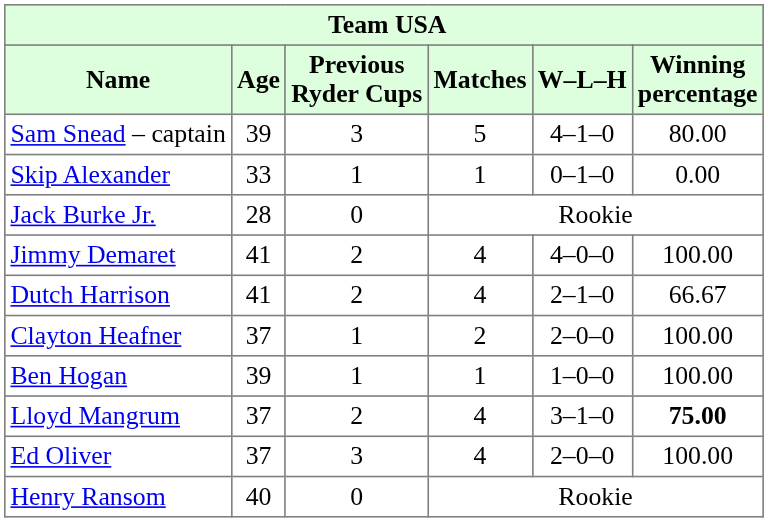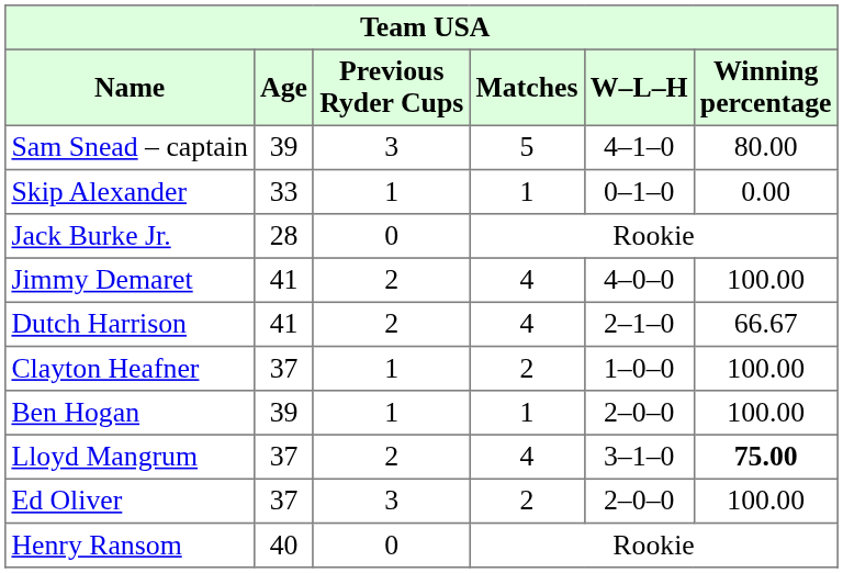 <table border="1" cellpadding="3" style="border-collapse: collapse;text-align:center">
 <tr style="background:#dfd;">
 <td colspan="6"> <strong>Team USA</strong></td>
 </tr>
 <tr style="background:#dfd;">
 <th>Name</th>
 <th>Age</th>
 <th>Previous<br>Ryder Cups</th>
 <th>Matches</th>
 <th>W–L–H</th>
 <th>Winning<br>percentage</th>
 </tr>
 <tr>
 <td align=left><a href='#'>Sam Snead</a> – captain</td>
 <td>39</td>
 <td>3</td>
 <td>5</td>
 <td>4–1–0</td>
 <td>80.00</td>
 </tr>
 <tr>
 <td align=left><a href='#'>Skip Alexander</a></td>
 <td>33</td>
 <td>1</td>
 <td>1</td>
 <td>0–1–0</td>
 <td>0.00</td>
 </tr>
 <tr>
 <td align=left><a href='#'>Jack Burke Jr.</a></td>
 <td>28</td>
 <td>0</td>
 <td colspan="3">Rookie</td>
 </tr>
 <tr>
 <td align=left><a href='#'>Jimmy Demaret</a></td>
 <td>41</td>
 <td>2</td>
 <td>4</td>
 <td>4–0–0</td>
 <td>100.00</td>
 </tr>
 <tr>
 <td align=left><a href='#'>Dutch Harrison</a></td>
 <td>41</td>
 <td>2</td>
 <td>4</td>
 <td>2–1–0</td>
 <td>66.67</td>
 </tr>
 <tr>
 <td align=left><a href='#'>Clayton Heafner</a></td>
 <td>37</td>
 <td>1</td>
 <td>2</td>
-<td>2–0–0</td>
+<td>1–0–0</td>
 <td>100.00</td>
 </tr>
 <tr>
 <td align=left><a href='#'>Ben Hogan</a></td>
 <td>39</td>
 <td>1</td>
 <td>1</td>
-<td>1–0–0</td>
+<td>2–0–0</td>
 <td>100.00</td>
 </tr>
 <tr>
 <td align=left><a href='#'>Lloyd Mangrum</a></td>
 <td>37</td>
 <td>2</td>
 <td>4</td>
 <td>3–1–0</td>
 <td><strong>75.00</strong></td>
 </tr>
 <tr>
 <td align=left><a href='#'>Ed Oliver</a></td>
 <td>37</td>
 <td>3</td>
-<td>4</td>
+<td>2</td>
 <td>2–0–0</td>
 <td>100.00</td>
 </tr>
 <tr>
 <td align=left><a href='#'>Henry Ransom</a></td>
 <td>40</td>
 <td>0</td>
 <td colspan="3">Rookie</td>
 </tr>
 </table>
